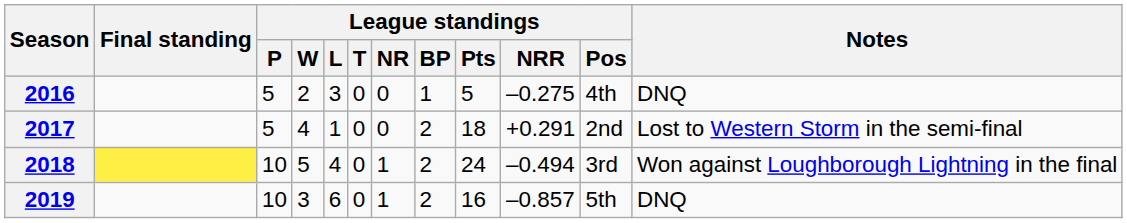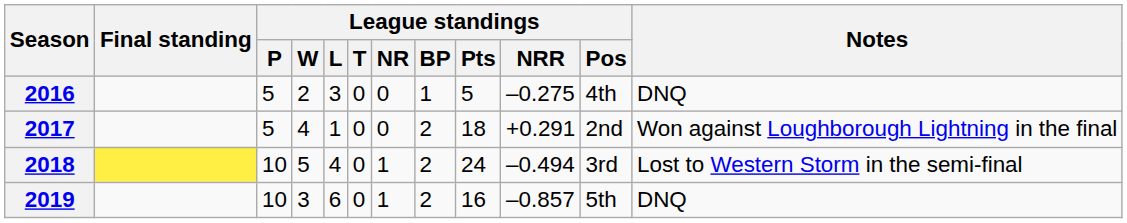 <table class="wikitable sortable">
 <tr>
 <th scope="col" rowspan="2">Season</th>
 <th scope="col" rowspan="2">Final standing</th>
 <th scope="col" colspan="9">League standings</th>
 <th scope="col" rowspan="2">Notes</th>
 </tr>
 <tr>
 <th scope="col">P</th>
 <th scope="col">W</th>
 <th scope="col">L</th>
 <th scope="col">T</th>
 <th scope="col">NR</th>
 <th scope="col">BP</th>
 <th scope="col">Pts</th>
 <th scope="col">NRR</th>
 <th scope="col">Pos</th>
 </tr>
 <tr>
 <th scope="row"><a href='#'>2016</a></th>
 <td></td>
 <td>5</td>
 <td>2</td>
 <td>3</td>
 <td>0</td>
 <td>0</td>
 <td>1</td>
 <td>5</td>
 <td>–0.275</td>
 <td>4th</td>
 <td>DNQ</td>
 </tr>
 <tr>
 <th scope="row"><a href='#'>2017</a></th>
 <td></td>
 <td>5</td>
 <td>4</td>
 <td>1</td>
 <td>0</td>
 <td>0</td>
 <td>2</td>
 <td>18</td>
 <td>+0.291</td>
 <td>2nd</td>
-<td>Lost to <a href='#'>Western Storm</a> in the semi-final</td>
+<td>Won against <a href='#'>Loughborough Lightning</a> in the final</td>
 </tr>
 <tr>
 <th scope="row"><a href='#'>2018</a></th>
 <td style="background:#ffee44;"></td>
 <td>10</td>
 <td>5</td>
 <td>4</td>
 <td>0</td>
 <td>1</td>
 <td>2</td>
 <td>24</td>
 <td>–0.494</td>
 <td>3rd</td>
-<td>Won against <a href='#'>Loughborough Lightning</a> in the final</td>
+<td>Lost to <a href='#'>Western Storm</a> in the semi-final</td>
 </tr>
 <tr>
 <th scope="row"><a href='#'>2019</a></th>
 <td></td>
 <td>10</td>
 <td>3</td>
 <td>6</td>
 <td>0</td>
 <td>1</td>
 <td>2</td>
 <td>16</td>
 <td>–0.857</td>
 <td>5th</td>
 <td>DNQ</td>
 </tr>
 </table>
